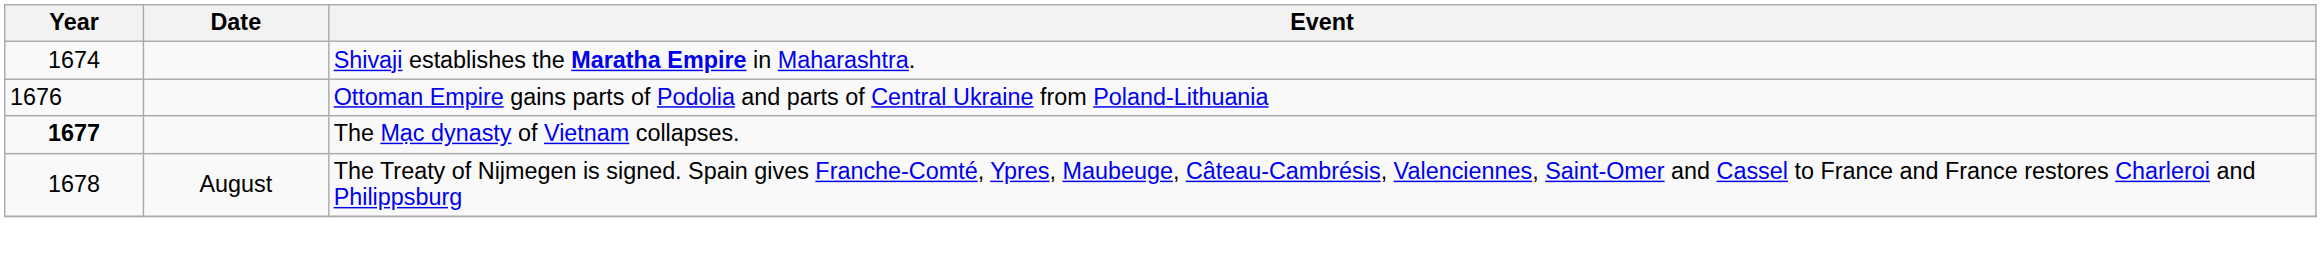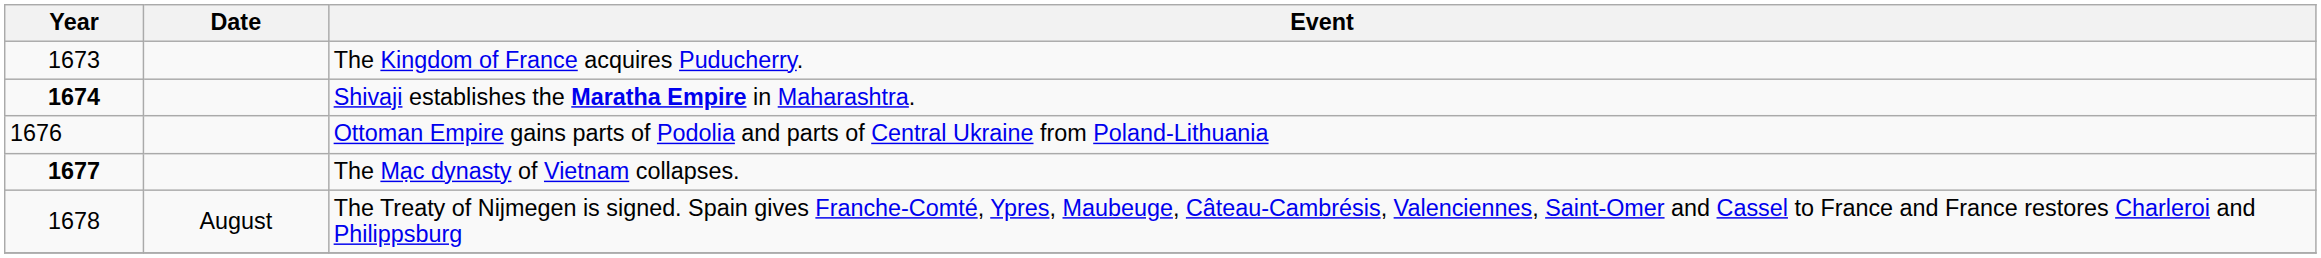 <table class=wikitable style="width:100%;">
 <tr>
 <th style="width:6%">Year</th>
 <th style="width:8%">Date</th>
 <th style="width:86%">Event</th>
 </tr>
 <tr>
-<td align=center>1674</td>
+<td align=center>1673</td>
+<td></td>
+<td>The <a href='#'>Kingdom of France</a> acquires <a href='#'>Puducherry</a>.</td>
+</tr>
+<tr>
+<td align=center><strong>1674</strong></td>
 <td></td>
 <td><a href='#'>Shivaji</a> establishes the <strong><a href='#'>Maratha Empire</a></strong> in <a href='#'>Maharashtra</a>.</td>
 </tr>
 <tr>
 <td>1676</td>
 <td></td>
 <td><a href='#'>Ottoman Empire</a> gains parts of <a href='#'>Podolia</a> and parts of <a href='#'>Central Ukraine</a> from <a href='#'>Poland-Lithuania</a></td>
 </tr>
 <tr>
 <td align=center><strong>1677</strong></td>
 <td></td>
 <td>The <a href='#'>Mạc dynasty</a> of <a href='#'>Vietnam</a> collapses.</td>
 </tr>
 <tr>
 <td align=center>1678</td>
 <td align=center>August</td>
 <td>The Treaty of Nijmegen is signed. Spain gives <a href='#'>Franche-Comté</a>, <a href='#'>Ypres</a>, <a href='#'>Maubeuge</a>, <a href='#'>Câteau-Cambrésis</a>, <a href='#'>Valenciennes</a>, <a href='#'>Saint-Omer</a> and <a href='#'>Cassel</a> to France and France restores <a href='#'>Charleroi</a> and <a href='#'>Philippsburg</a></td>
 </tr>
 <tr>
 </tr>
 </table>
